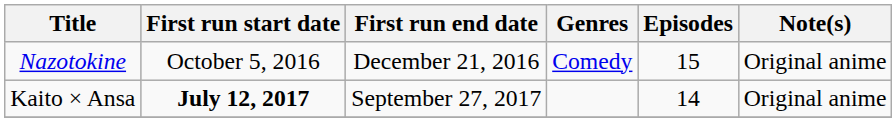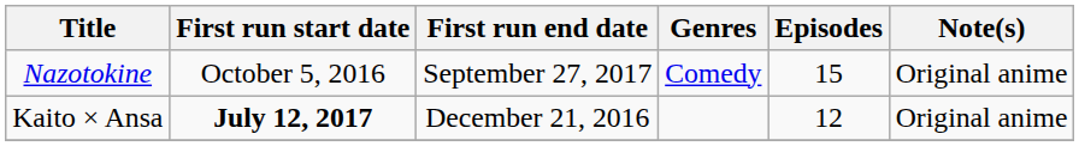 <table class="wikitable sortable" style="text-align:center; margin=auto; ">
 <tr>
 <th scope="col">Title</th>
 <th scope="col">First run start date</th>
 <th scope="col">First run end date</th>
 <th scope="col" class="unsortable">Genres</th>
 <th scope="col" class="unsortable">Episodes</th>
 <th scope="col" class="unsortable">Note(s)</th>
 </tr>
 <tr>
 <td><em><a href='#'>Nazotokine</a></em></td>
 <td>October 5, 2016</td>
-<td>December 21, 2016</td>
+<td>September 27, 2017</td>
 <td><a href='#'>Comedy</a></td>
 <td>15</td>
 <td style="text-align:left;">Original anime</td>
 </tr>
 <tr>
 <td>Kaito × Ansa</td>
 <td><strong>July 12, 2017</strong></td>
-<td>September 27, 2017</td>
+<td>December 21, 2016</td>
 <td></td>
-<td>14</td>
+<td>12</td>
 <td>Original anime</td>
 </tr>
 <tr>
 </tr>
 </table>
